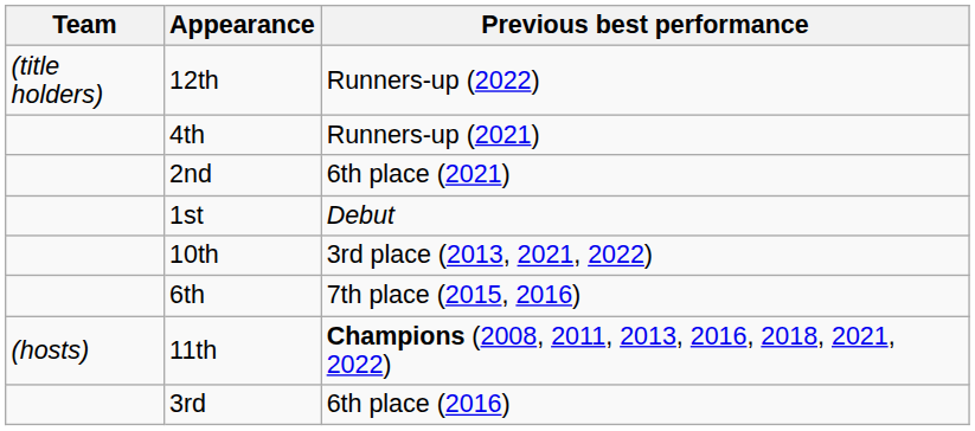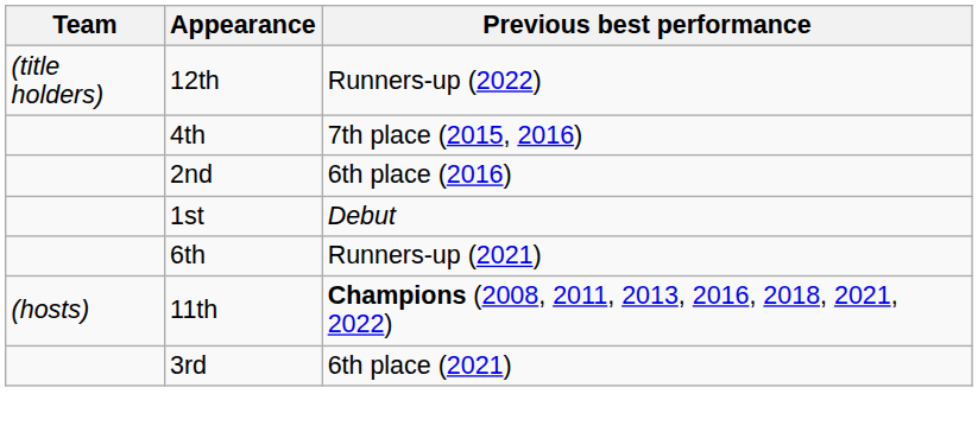 <table class="wikitable sortable">
 <tr>
 <th>Team</th>
 <th data-sort-type="number">Appearance</th>
 <th>Previous best performance</th>
 </tr>
 <tr>
 <td> <em>(title holders)</em></td>
 <td>12th</td>
 <td>Runners-up (<a href='#'>2022</a>)</td>
 </tr>
 <tr>
 <td></td>
 <td>4th</td>
-<td>Runners-up (<a href='#'>2021</a>)</td>
+<td>7th place (<a href='#'>2015</a>, <a href='#'>2016</a>)</td>
 </tr>
 <tr>
 <td></td>
 <td>2nd</td>
-<td>6th place (<a href='#'>2021</a>)</td>
+<td>6th place (<a href='#'>2016</a>)</td>
 </tr>
 <tr>
 <td></td>
 <td>1st</td>
 <td><em>Debut</em></td>
 </tr>
 <tr>
 <td></td>
-<td>10th</td>
-<td>3rd place (<a href='#'>2013</a>, <a href='#'>2021</a>, <a href='#'>2022</a>)</td>
-</tr>
-<tr>
-<td></td>
 <td>6th</td>
-<td>7th place (<a href='#'>2015</a>, <a href='#'>2016</a>)</td>
+<td>Runners-up (<a href='#'>2021</a>)</td>
 </tr>
 <tr>
 <td> <em>(hosts)</em></td>
 <td>11th</td>
 <td><strong>Champions</strong> (<a href='#'>2008</a>, <a href='#'>2011</a>, <a href='#'>2013</a>, <a href='#'>2016</a>, <a href='#'>2018</a>, <a href='#'>2021</a>, <a href='#'>2022</a>)</td>
 </tr>
 <tr>
 <td></td>
 <td>3rd</td>
-<td>6th place (<a href='#'>2016</a>)</td>
+<td>6th place (<a href='#'>2021</a>)</td>
 </tr>
 </table>
